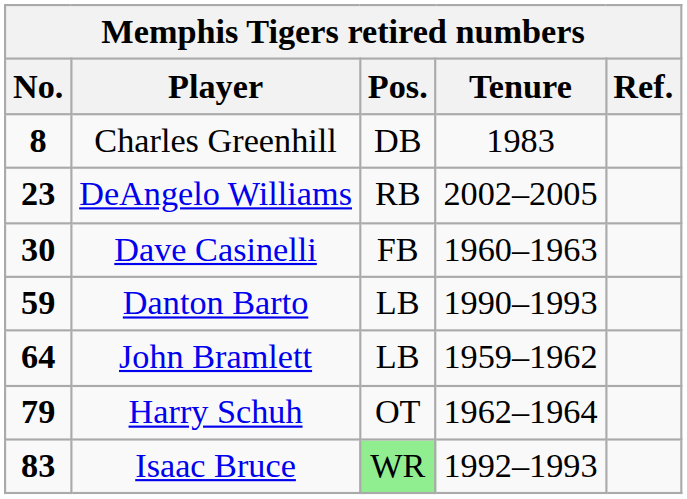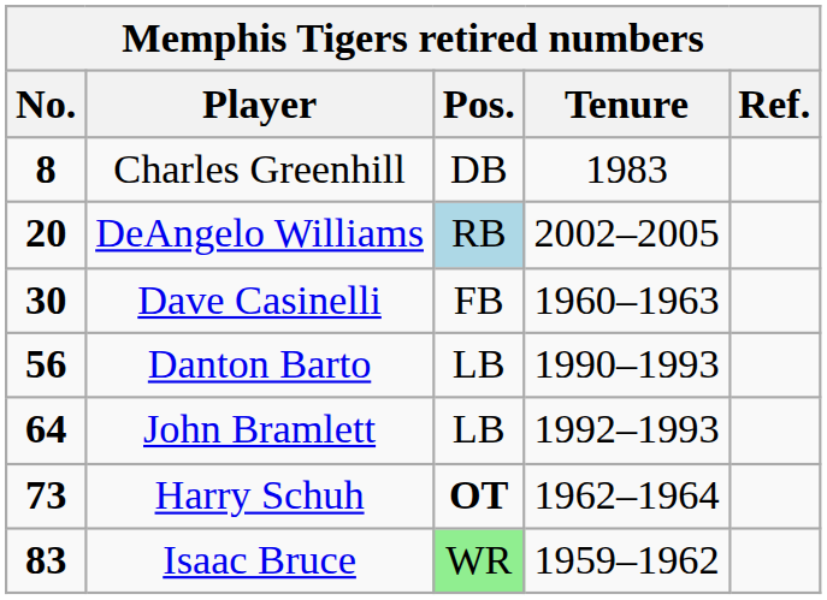 <table class="wikitable" style="text-align:center">
 <tr>
 <th colspan=6 style =><strong>Memphis Tigers retired numbers</strong></th>
 </tr>
 <tr>
 <th style = >No.</th>
 <th style = >Player</th>
 <th style = >Pos.</th>
 <th style = >Tenure</th>
 <th style = >Ref.</th>
 </tr>
 <tr>
 <td><strong>8</strong></td>
 <td>Charles Greenhill</td>
 <td>DB</td>
 <td>1983</td>
 <td></td>
 </tr>
 <tr>
-<td><strong>23</strong></td>
+<td><strong>20</strong></td>
 <td><a href='#'>DeAngelo Williams</a></td>
-<td>RB</td>
+<td style="background: lightblue;">RB</td>
 <td>2002–2005</td>
 <td></td>
 </tr>
 <tr>
 <td><strong>30</strong></td>
 <td><a href='#'>Dave Casinelli</a></td>
 <td>FB</td>
 <td>1960–1963</td>
 <td></td>
 </tr>
 <tr>
-<td><strong>59</strong></td>
+<td><strong>56</strong></td>
 <td><a href='#'>Danton Barto</a></td>
 <td>LB</td>
 <td>1990–1993</td>
 <td></td>
 </tr>
 <tr>
 <td><strong>64</strong></td>
 <td><a href='#'>John Bramlett</a></td>
 <td>LB</td>
-<td>1959–1962</td>
+<td>1992–1993</td>
 <td></td>
 </tr>
 <tr>
-<td><strong>79</strong></td>
+<td><strong>73</strong></td>
 <td><a href='#'>Harry Schuh</a></td>
-<td>OT</td>
+<td><strong>OT</strong></td>
 <td>1962–1964</td>
 <td></td>
 </tr>
 <tr>
 <td><strong>83</strong></td>
 <td><a href='#'>Isaac Bruce</a></td>
 <td style="background: lightgreen;">WR</td>
-<td>1992–1993</td>
+<td>1959–1962</td>
 <td></td>
 </tr>
 </table>
